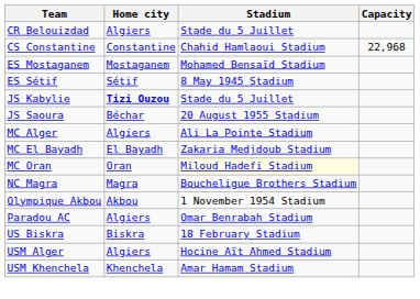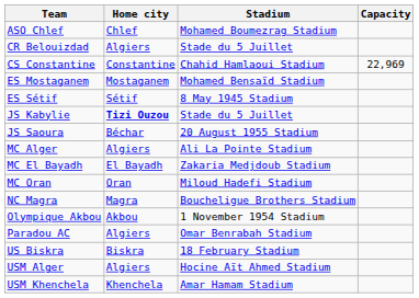 <table class="wikitable sortable">
 <tr>
 <th>Team</th>
 <th>Home city</th>
 <th>Stadium</th>
 <th>Capacity</th>
+</tr>
+<tr>
+<td><a href='#'>ASO Chlef</a></td>
+<td><a href='#'>Chlef</a></td>
+<td><a href='#'>Mohamed Boumezrag Stadium</a></td>
+<td style="text-align:center"></td>
 </tr>
 <tr>
 <td><a href='#'>CR Belouizdad</a></td>
 <td><a href='#'>Algiers</a></td>
 <td><a href='#'>Stade du 5 Juillet</a></td>
 <td style="text-align:center"></td>
 </tr>
 <tr>
 <td><a href='#'>CS Constantine</a></td>
 <td><a href='#'>Constantine</a></td>
 <td><a href='#'>Chahid Hamlaoui Stadium</a></td>
-<td style="text-align:center">22,968</td>
+<td style="text-align:center">22,969</td>
 </tr>
 <tr>
 <td><a href='#'>ES Mostaganem</a></td>
 <td><a href='#'>Mostaganem</a></td>
 <td><a href='#'>Mohamed Bensaïd Stadium</a></td>
 <td style="text-align:center"></td>
 </tr>
 <tr>
 <td><a href='#'>ES Sétif</a></td>
 <td><a href='#'>Sétif</a></td>
 <td><a href='#'>8 May 1945 Stadium</a></td>
 <td style="text-align:center"></td>
 </tr>
 <tr>
 <td><a href='#'>JS Kabylie</a></td>
 <td><strong><a href='#'>Tizi Ouzou</a></strong></td>
 <td><a href='#'>Stade du 5 Juillet</a></td>
 <td style="text-align:center"></td>
 </tr>
 <tr>
 <td><a href='#'>JS Saoura</a></td>
 <td><a href='#'>Béchar</a></td>
 <td><a href='#'>20 August 1955 Stadium</a></td>
 <td style="text-align:center"></td>
 </tr>
 <tr>
 <td><a href='#'>MC Alger</a></td>
 <td><a href='#'>Algiers</a></td>
 <td><a href='#'>Ali La Pointe Stadium</a></td>
 <td style="text-align:center"></td>
 </tr>
 <tr>
 <td><a href='#'>MC El Bayadh</a></td>
 <td><a href='#'>El Bayadh</a></td>
 <td><a href='#'>Zakaria Medjdoub Stadium</a></td>
 <td style="text-align:center"></td>
 </tr>
 <tr>
 <td><a href='#'>MC Oran</a></td>
 <td><a href='#'>Oran</a></td>
-<td style="background: lightyellow;"><a href='#'>Miloud Hadefi Stadium</a></td>
+<td><a href='#'>Miloud Hadefi Stadium</a></td>
 <td style="text-align:center"></td>
 </tr>
 <tr>
 <td><a href='#'>NC Magra</a></td>
 <td><a href='#'>Magra</a></td>
 <td><a href='#'>Boucheligue Brothers Stadium</a></td>
 <td style="text-align:center"></td>
 </tr>
 <tr>
 <td><a href='#'>Olympique Akbou</a></td>
 <td><a href='#'>Akbou</a></td>
 <td>1 November 1954 Stadium</td>
 <td style="text-align:center"></td>
 </tr>
 <tr>
 <td><a href='#'>Paradou AC</a></td>
 <td><a href='#'>Algiers</a></td>
 <td><a href='#'>Omar Benrabah Stadium</a></td>
 <td style="text-align:center"></td>
 </tr>
 <tr>
 <td><a href='#'>US Biskra</a></td>
 <td><a href='#'>Biskra</a></td>
 <td><a href='#'>18 February Stadium</a></td>
 <td style="text-align:center"></td>
 </tr>
 <tr>
 <td><a href='#'>USM Alger</a></td>
 <td><a href='#'>Algiers</a></td>
 <td><a href='#'>Hocine Aït Ahmed Stadium</a></td>
 <td style="text-align:center"></td>
 </tr>
 <tr>
 <td><a href='#'>USM Khenchela</a></td>
 <td><a href='#'>Khenchela</a></td>
 <td><a href='#'>Amar Hamam Stadium</a></td>
 <td style="text-align:center"></td>
 </tr>
 </table>
